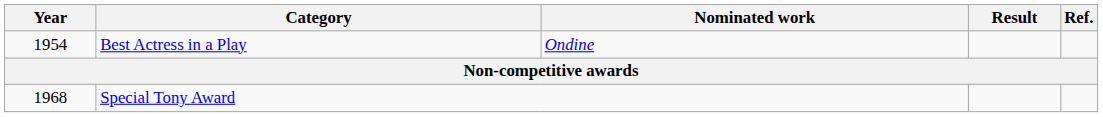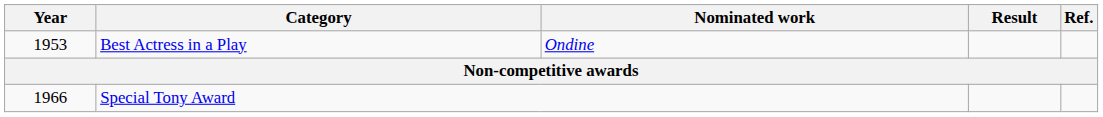 <table class=wikitable>
 <tr>
 <th scope="col" style="width:5em;">Year</th>
 <th scope="col" style="width:26em;">Category</th>
 <th scope="col" style="width:25em;">Nominated work</th>
 <th scope="col" style="width:5em;">Result</th>
 <th>Ref.</th>
 </tr>
 <tr>
-<td style="text-align:center;">1954</td>
+<td style="text-align:center;">1953</td>
 <td><a href='#'>Best Actress in a Play</a></td>
 <td><em><a href='#'>Ondine</a></em></td>
 <td></td>
 <td align=center></td>
 </tr>
 <tr>
 <th colspan=5>Non-competitive awards</th>
 </tr>
 <tr>
-<td style="text-align:center;">1968</td>
+<td style="text-align:center;">1966</td>
 <td colspan=2><a href='#'>Special Tony Award</a></td>
 <td></td>
 <td align=center></td>
 </tr>
 </table>
